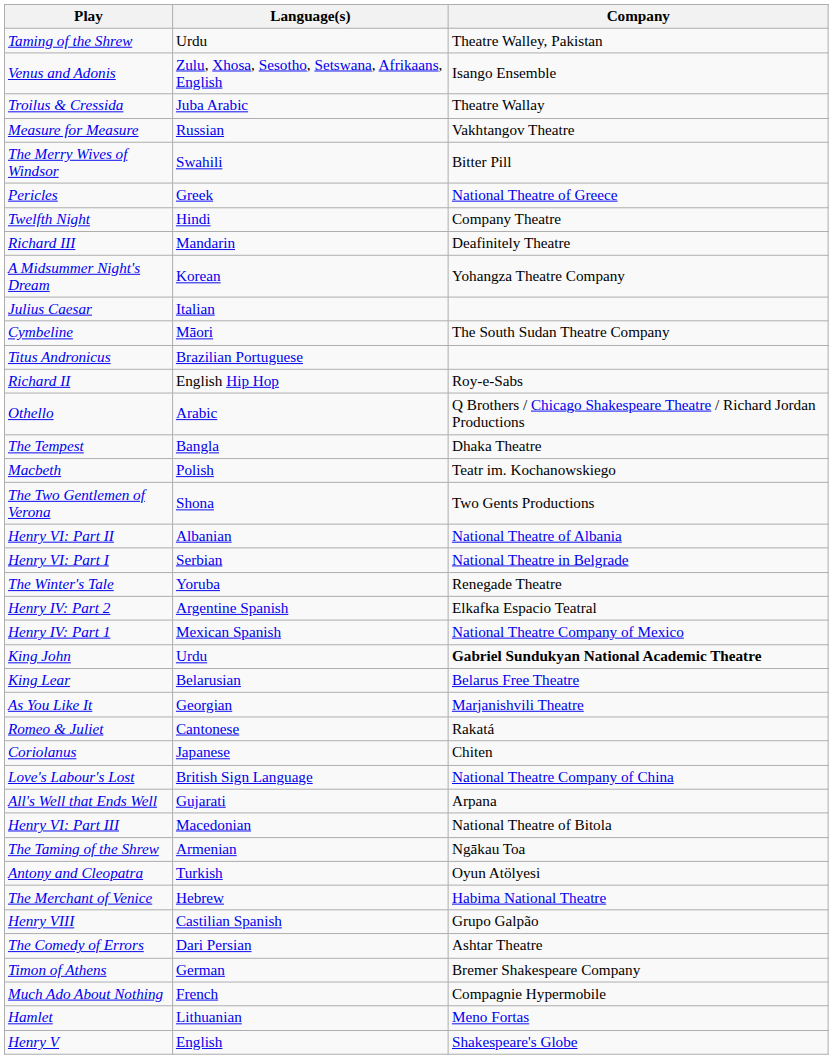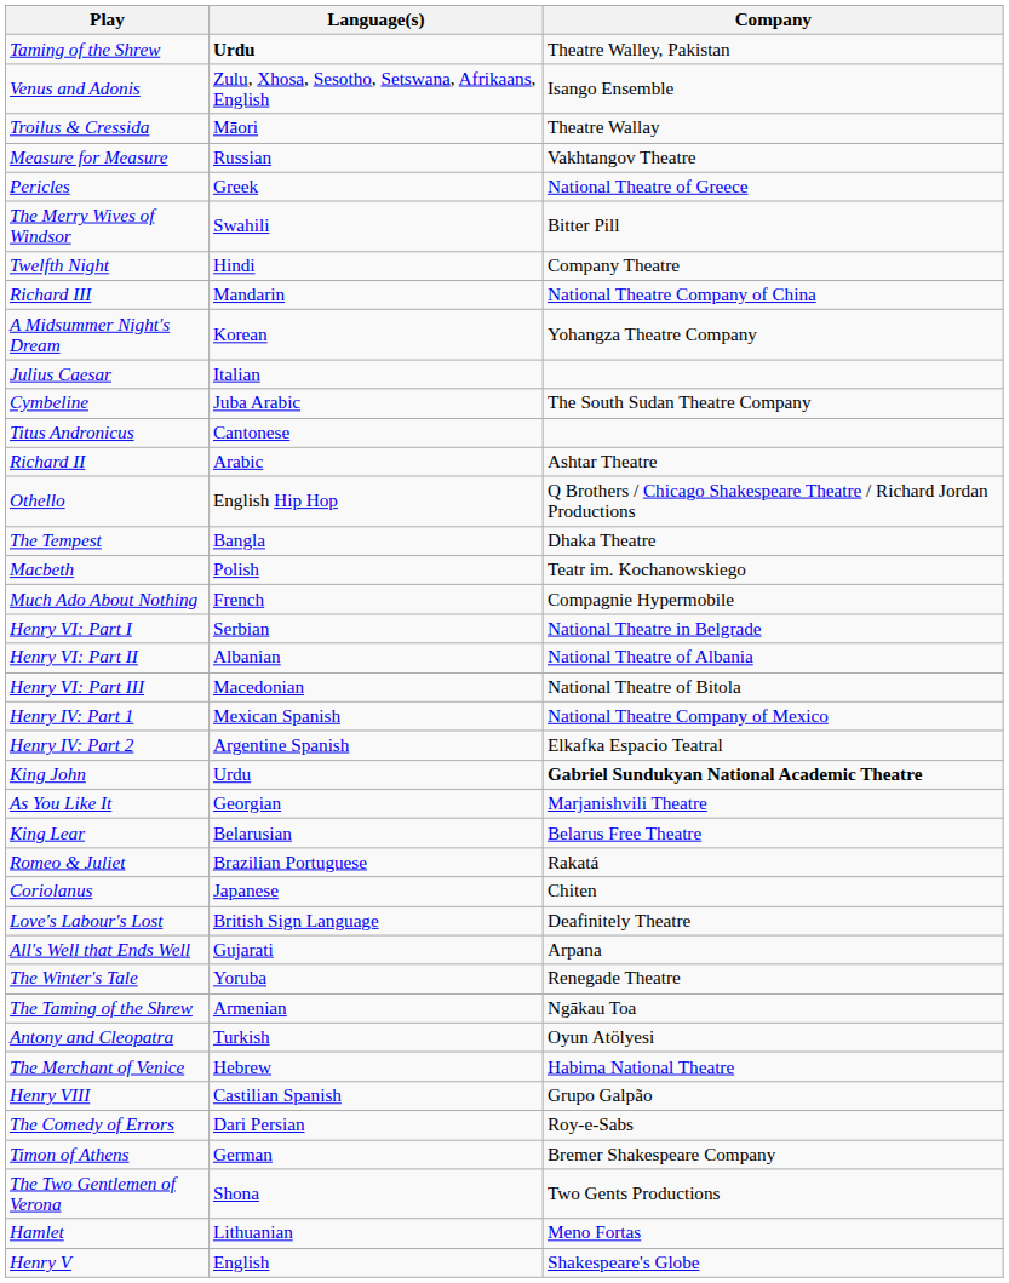 <table class="wikitable">
 <tr>
 <th>Play</th>
 <th>Language(s)</th>
 <th>Company</th>
 </tr>
 <tr>
 <td><em><a href='#'>Taming of the Shrew</a></em></td>
-<td>Urdu</td>
+<td><strong>Urdu</strong></td>
 <td>Theatre Walley, Pakistan</td>
 </tr>
 <tr>
 <td><em><a href='#'>Venus and Adonis</a></em></td>
 <td><a href='#'>Zulu</a>, <a href='#'>Xhosa</a>, <a href='#'>Sesotho</a>, <a href='#'>Setswana</a>, <a href='#'>Afrikaans</a>, <a href='#'>English</a></td>
 <td> Isango Ensemble</td>
 </tr>
 <tr>
 <td><em><a href='#'>Troilus & Cressida</a></em></td>
-<td><a href='#'>Juba Arabic</a></td>
+<td><a href='#'>Māori</a></td>
 <td> Theatre Wallay</td>
 </tr>
 <tr>
 <td><em><a href='#'>Measure for Measure</a></em></td>
 <td><a href='#'>Russian</a></td>
 <td> Vakhtangov Theatre</td>
 </tr>
 <tr>
+<td><em><a href='#'>Pericles</a></em></td>
+<td><a href='#'>Greek</a></td>
+<td> <a href='#'>National Theatre of Greece</a></td>
+</tr>
+<tr>
 <td><em><a href='#'>The Merry Wives of Windsor</a></em></td>
 <td><a href='#'>Swahili</a></td>
 <td> Bitter Pill</td>
-</tr>
-<tr>
-<td><em><a href='#'>Pericles</a></em></td>
-<td><a href='#'>Greek</a></td>
-<td> <a href='#'>National Theatre of Greece</a></td>
 </tr>
 <tr>
 <td><em><a href='#'>Twelfth Night</a></em></td>
 <td><a href='#'>Hindi</a></td>
 <td> Company Theatre</td>
 </tr>
 <tr>
 <td><em><a href='#'>Richard III</a></em></td>
 <td><a href='#'>Mandarin</a></td>
-<td> Deafinitely Theatre</td>
+<td> <a href='#'>National Theatre Company of China</a></td>
 </tr>
 <tr>
 <td><em><a href='#'>A Midsummer Night's Dream</a></em></td>
 <td><a href='#'>Korean</a></td>
 <td> Yohangza Theatre Company</td>
 </tr>
 <tr>
 <td><em><a href='#'>Julius Caesar</a></em></td>
 <td><a href='#'>Italian</a></td>
 <td> </td>
 </tr>
 <tr>
 <td><em><a href='#'>Cymbeline</a></em></td>
-<td><a href='#'>Māori</a></td>
+<td><a href='#'>Juba Arabic</a></td>
 <td> The South Sudan Theatre Company</td>
 </tr>
 <tr>
 <td><em><a href='#'>Titus Andronicus</a></em></td>
-<td><a href='#'>Brazilian Portuguese</a></td>
+<td><a href='#'>Cantonese</a></td>
 <td> </td>
 </tr>
 <tr>
 <td><em><a href='#'>Richard II</a></em></td>
-<td>English <a href='#'>Hip Hop</a></td>
-<td> Roy-e-Sabs</td>
+<td><a href='#'>Arabic</a></td>
+<td> Ashtar Theatre</td>
 </tr>
 <tr>
 <td><em><a href='#'>Othello</a></em></td>
-<td><a href='#'>Arabic</a></td>
+<td>English <a href='#'>Hip Hop</a></td>
 <td> Q Brothers / <a href='#'>Chicago Shakespeare Theatre</a> / Richard Jordan Productions</td>
 </tr>
 <tr>
 <td><em><a href='#'>The Tempest</a></em></td>
 <td><a href='#'>Bangla</a></td>
 <td> Dhaka Theatre</td>
 </tr>
 <tr>
 <td><em><a href='#'>Macbeth</a></em></td>
 <td><a href='#'>Polish</a></td>
 <td> Teatr im. Kochanowskiego</td>
 </tr>
 <tr>
-<td><em><a href='#'>The Two Gentlemen of Verona</a></em></td>
-<td><a href='#'>Shona</a></td>
-<td> Two Gents Productions</td>
+<td><em><a href='#'>Much Ado About Nothing</a></em></td>
+<td><a href='#'>French</a></td>
+<td> Compagnie Hypermobile</td>
+</tr>
+<tr>
+<td><em><a href='#'>Henry VI: Part I</a></em></td>
+<td><a href='#'>Serbian</a></td>
+<td> <a href='#'>National Theatre in Belgrade</a></td>
 </tr>
 <tr>
 <td><em><a href='#'>Henry VI: Part II</a></em></td>
 <td><a href='#'>Albanian</a></td>
 <td> <a href='#'>National Theatre of Albania</a></td>
 </tr>
 <tr>
-<td><em><a href='#'>Henry VI: Part I</a></em></td>
-<td><a href='#'>Serbian</a></td>
-<td> <a href='#'>National Theatre in Belgrade</a></td>
+<td><em><a href='#'>Henry VI: Part III</a></em></td>
+<td><a href='#'>Macedonian</a></td>
+<td> National Theatre of Bitola</td>
 </tr>
 <tr>
-<td><em><a href='#'>The Winter's Tale</a></em></td>
-<td><a href='#'>Yoruba</a></td>
-<td> Renegade Theatre</td>
+<td><em><a href='#'>Henry IV: Part 1</a></em></td>
+<td><a href='#'>Mexican Spanish</a></td>
+<td> <a href='#'>National Theatre Company of Mexico</a></td>
 </tr>
 <tr>
 <td><em><a href='#'>Henry IV: Part 2</a></em></td>
 <td><a href='#'>Argentine Spanish</a></td>
 <td> Elkafka Espacio Teatral</td>
 </tr>
 <tr>
-<td><em><a href='#'>Henry IV: Part 1</a></em></td>
-<td><a href='#'>Mexican Spanish</a></td>
-<td> <a href='#'>National Theatre Company of Mexico</a></td>
-</tr>
-<tr>
 <td><em><a href='#'>King John</a></em></td>
 <td><a href='#'>Urdu</a></td>
 <td><strong> Gabriel Sundukyan National Academic Theatre</strong></td>
+</tr>
+<tr>
+<td><em><a href='#'>As You Like It</a></em></td>
+<td><a href='#'>Georgian</a></td>
+<td> <a href='#'>Marjanishvili Theatre</a></td>
 </tr>
 <tr>
 <td><em><a href='#'>King Lear</a></em></td>
 <td><a href='#'>Belarusian</a></td>
 <td> <a href='#'>Belarus Free Theatre</a></td>
 </tr>
 <tr>
-<td><em><a href='#'>As You Like It</a></em></td>
-<td><a href='#'>Georgian</a></td>
-<td> <a href='#'>Marjanishvili Theatre</a></td>
-</tr>
-<tr>
 <td><em><a href='#'>Romeo & Juliet</a></em></td>
-<td><a href='#'>Cantonese</a></td>
+<td><a href='#'>Brazilian Portuguese</a></td>
 <td> Rakatá</td>
 </tr>
 <tr>
 <td><em><a href='#'>Coriolanus</a></em></td>
 <td><a href='#'>Japanese</a></td>
 <td> Chiten</td>
 </tr>
 <tr>
 <td><em><a href='#'>Love's Labour's Lost</a></em></td>
 <td><a href='#'>British Sign Language</a></td>
-<td> <a href='#'>National Theatre Company of China</a></td>
+<td> Deafinitely Theatre</td>
 </tr>
 <tr>
 <td><em><a href='#'>All's Well that Ends Well</a></em></td>
 <td><a href='#'>Gujarati</a></td>
 <td> Arpana</td>
 </tr>
 <tr>
-<td><em><a href='#'>Henry VI: Part III</a></em></td>
-<td><a href='#'>Macedonian</a></td>
-<td> National Theatre of Bitola</td>
+<td><em><a href='#'>The Winter's Tale</a></em></td>
+<td><a href='#'>Yoruba</a></td>
+<td> Renegade Theatre</td>
 </tr>
 <tr>
 <td><em><a href='#'>The Taming of the Shrew</a></em></td>
 <td><a href='#'>Armenian</a></td>
 <td> Ngākau Toa</td>
 </tr>
 <tr>
 <td><em><a href='#'>Antony and Cleopatra</a></em></td>
 <td><a href='#'>Turkish</a></td>
 <td> Oyun Atölyesi</td>
 </tr>
 <tr>
 <td><em><a href='#'>The Merchant of Venice</a></em></td>
 <td><a href='#'>Hebrew</a></td>
 <td> <a href='#'>Habima National Theatre</a></td>
 </tr>
 <tr>
 <td><em><a href='#'>Henry VIII</a></em></td>
 <td><a href='#'>Castilian Spanish</a></td>
 <td> Grupo Galpão</td>
 </tr>
 <tr>
 <td><em><a href='#'>The Comedy of Errors</a></em></td>
 <td><a href='#'>Dari Persian</a></td>
-<td> Ashtar Theatre</td>
+<td> Roy-e-Sabs</td>
 </tr>
 <tr>
 <td><em><a href='#'>Timon of Athens</a></em></td>
 <td><a href='#'>German</a></td>
 <td> Bremer Shakespeare Company</td>
 </tr>
 <tr>
-<td><em><a href='#'>Much Ado About Nothing</a></em></td>
-<td><a href='#'>French</a></td>
-<td> Compagnie Hypermobile</td>
+<td><em><a href='#'>The Two Gentlemen of Verona</a></em></td>
+<td><a href='#'>Shona</a></td>
+<td> Two Gents Productions</td>
 </tr>
 <tr>
 <td><em><a href='#'>Hamlet</a></em></td>
 <td><a href='#'>Lithuanian</a></td>
 <td> <a href='#'>Meno Fortas</a></td>
 </tr>
 <tr>
 <td><em><a href='#'>Henry V</a></em></td>
 <td><a href='#'>English</a></td>
 <td> <a href='#'>Shakespeare's Globe</a></td>
 </tr>
 </table>
